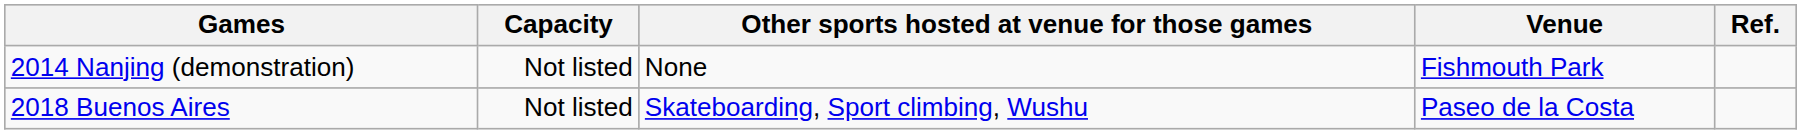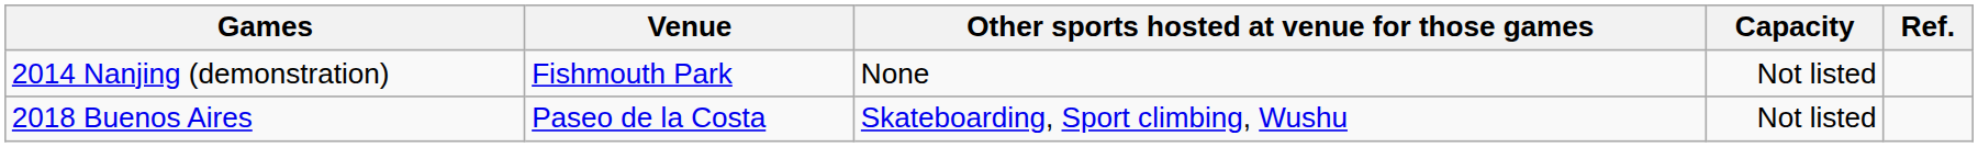 <table class="wikitable sortable" width="1100px">
 <tr>
 <th>Games</th>
+<th>Venue</th>
+<th>Other sports hosted at venue for those games</th>
 <th>Capacity</th>
-<th>Other sports hosted at venue for those games</th>
-<th>Venue</th>
 <th>Ref.</th>
 </tr>
 <tr>
 <td><a href='#'>2014 Nanjing</a> (demonstration)</td>
+<td><a href='#'>Fishmouth Park</a></td>
+<td>None</td>
 <td align="right">Not listed</td>
-<td>None</td>
-<td><a href='#'>Fishmouth Park</a></td>
 <td align="center"></td>
 </tr>
 <tr>
 <td><a href='#'>2018 Buenos Aires</a></td>
+<td><a href='#'>Paseo de la Costa</a></td>
+<td><a href='#'>Skateboarding</a>, <a href='#'>Sport climbing</a>, <a href='#'>Wushu</a></td>
 <td align="right">Not listed</td>
-<td><a href='#'>Skateboarding</a>, <a href='#'>Sport climbing</a>, <a href='#'>Wushu</a></td>
-<td><a href='#'>Paseo de la Costa</a></td>
 <td align="center"></td>
 </tr>
 </table>
